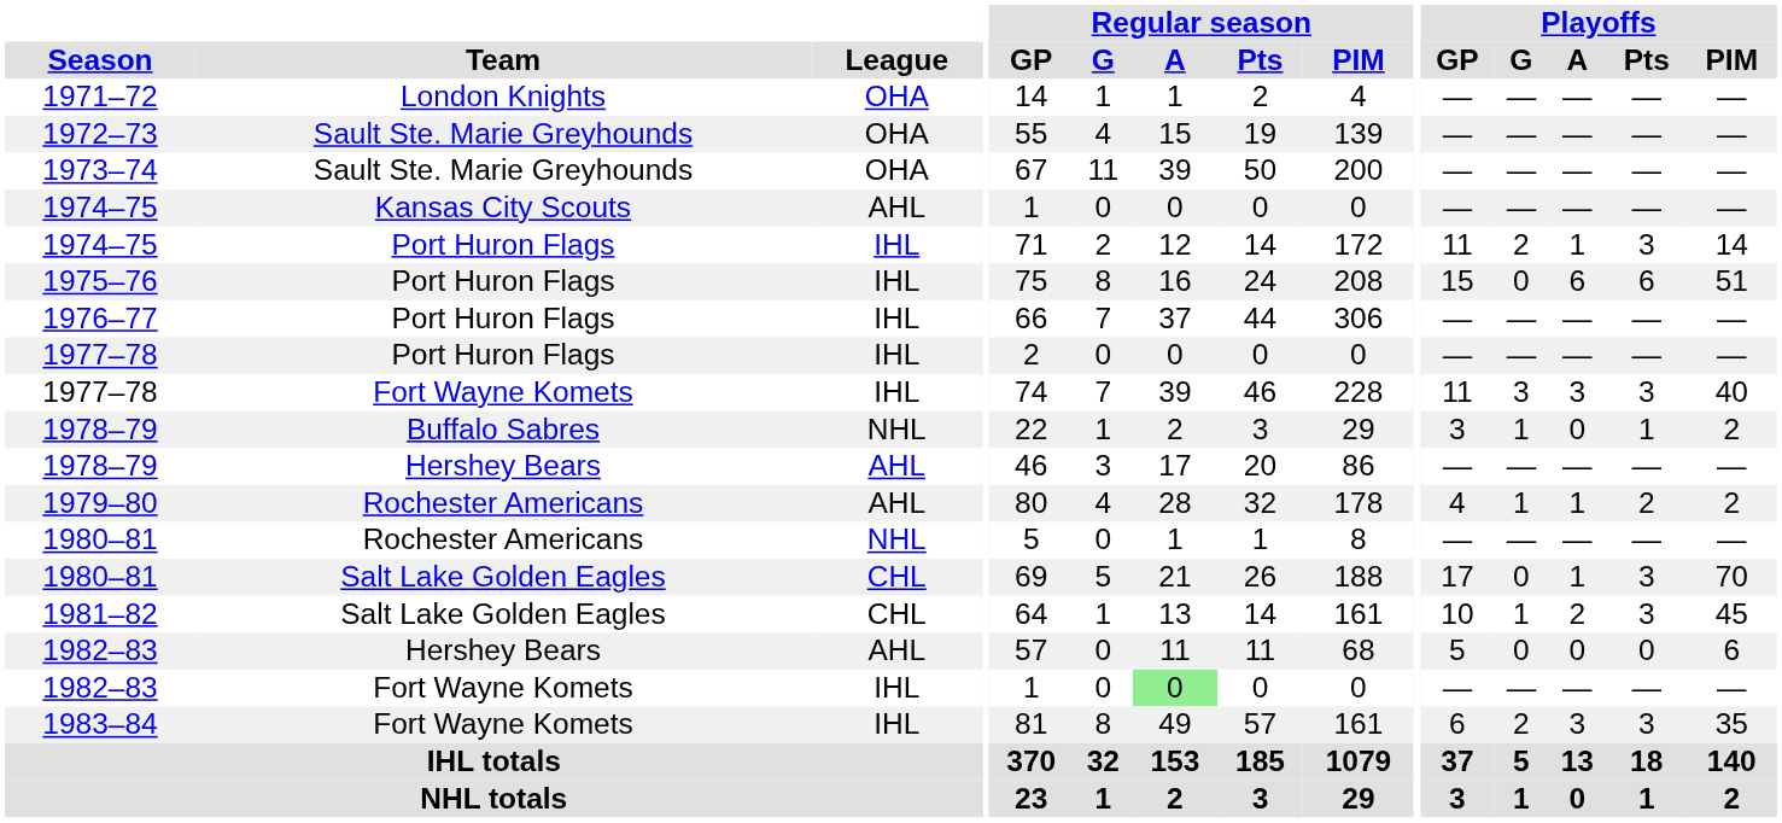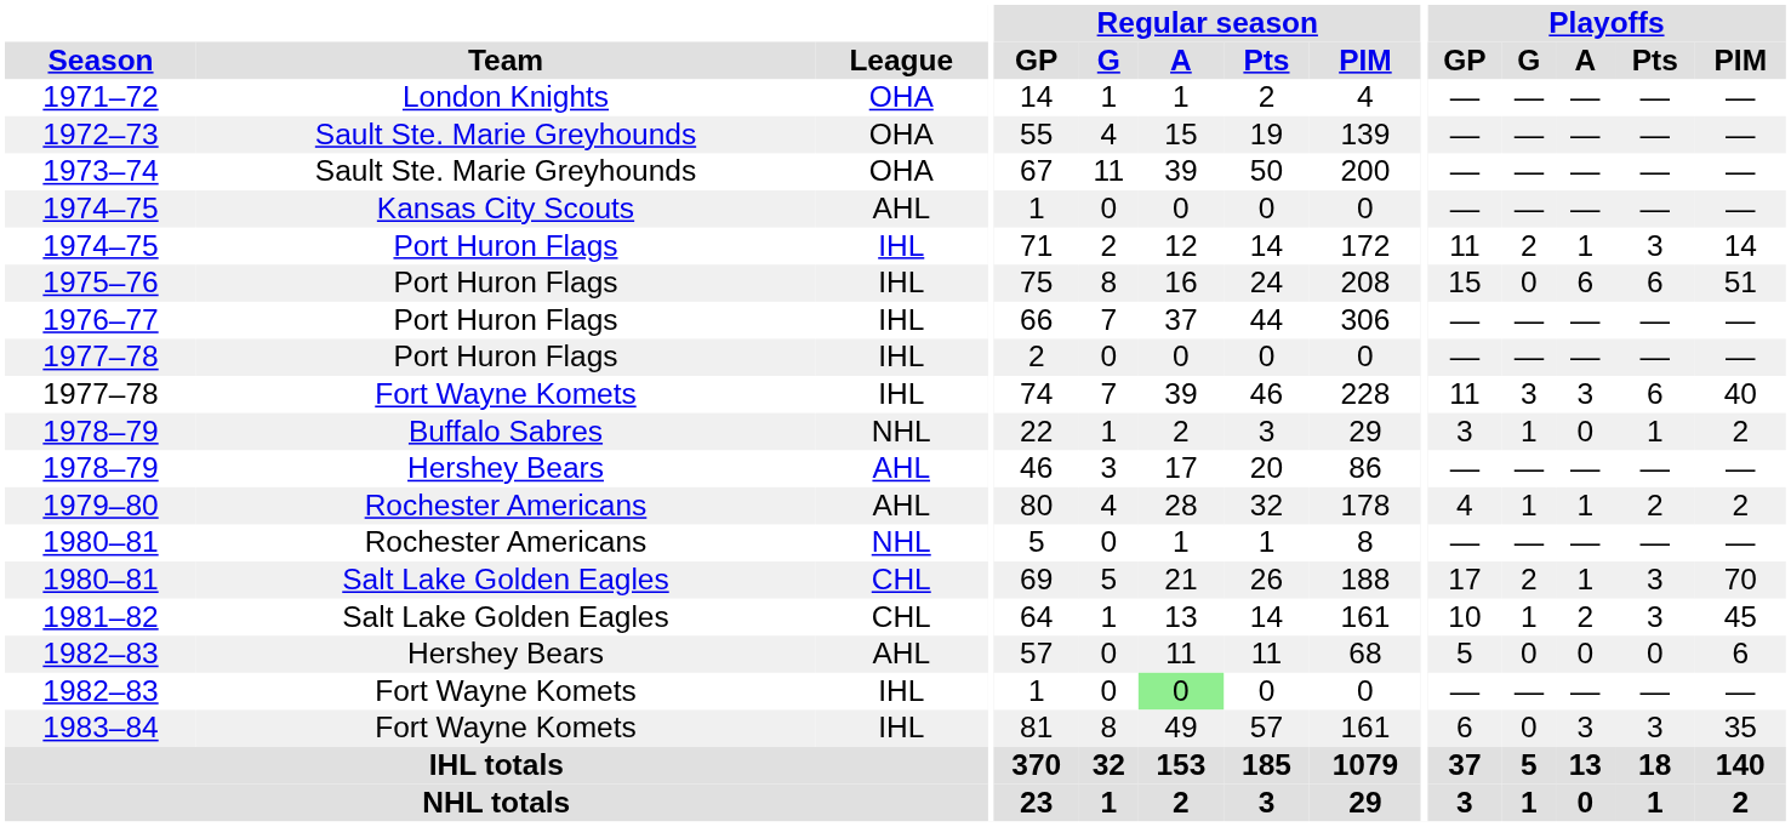 <table border="0" cellpadding="1" cellspacing="0" style="text-align:center; width:60em">
 <tr bgcolor="#e0e0e0">
 <th colspan="3" bgcolor="#ffffff"></th>
 <th rowspan="100" bgcolor="#ffffff"></th>
 <th colspan="5"><a href='#'>Regular season</a></th>
 <th rowspan="100" bgcolor="#ffffff"></th>
 <th colspan="5"><a href='#'>Playoffs</a></th>
 </tr>
 <tr bgcolor="#e0e0e0">
 <th><a href='#'>Season</a></th>
 <th>Team</th>
 <th>League</th>
 <th>GP</th>
 <th><a href='#'>G</a></th>
 <th><a href='#'>A</a></th>
 <th><a href='#'>Pts</a></th>
 <th><a href='#'>PIM</a></th>
 <th>GP</th>
 <th>G</th>
 <th>A</th>
 <th>Pts</th>
 <th>PIM</th>
 </tr>
 <tr>
 <td><a href='#'>1971–72</a></td>
 <td><a href='#'>London Knights</a></td>
 <td><a href='#'>OHA</a></td>
 <td>14</td>
 <td>1</td>
 <td>1</td>
 <td>2</td>
 <td>4</td>
 <td>—</td>
 <td>—</td>
 <td>—</td>
 <td>—</td>
 <td>—</td>
 </tr>
 <tr bgcolor="#f0f0f0">
 <td><a href='#'>1972–73</a></td>
 <td><a href='#'>Sault Ste. Marie Greyhounds</a></td>
 <td>OHA</td>
 <td>55</td>
 <td>4</td>
 <td>15</td>
 <td>19</td>
 <td>139</td>
 <td>—</td>
 <td>—</td>
 <td>—</td>
 <td>—</td>
 <td>—</td>
 </tr>
 <tr>
 <td><a href='#'>1973–74</a></td>
 <td>Sault Ste. Marie Greyhounds</td>
 <td>OHA</td>
 <td>67</td>
 <td>11</td>
 <td>39</td>
 <td>50</td>
 <td>200</td>
 <td>—</td>
 <td>—</td>
 <td>—</td>
 <td>—</td>
 <td>—</td>
 </tr>
 <tr bgcolor="#f0f0f0">
 <td><a href='#'>1974–75</a></td>
 <td><a href='#'>Kansas City Scouts</a></td>
 <td>AHL</td>
 <td>1</td>
 <td>0</td>
 <td>0</td>
 <td>0</td>
 <td>0</td>
 <td>—</td>
 <td>—</td>
 <td>—</td>
 <td>—</td>
 <td>—</td>
 </tr>
 <tr>
 <td><a href='#'>1974–75</a></td>
 <td><a href='#'>Port Huron Flags</a></td>
 <td><a href='#'>IHL</a></td>
 <td>71</td>
 <td>2</td>
 <td>12</td>
 <td>14</td>
 <td>172</td>
 <td>11</td>
 <td>2</td>
 <td>1</td>
 <td>3</td>
 <td>14</td>
 </tr>
 <tr bgcolor="#f0f0f0">
 <td><a href='#'>1975–76</a></td>
 <td>Port Huron Flags</td>
 <td>IHL</td>
 <td>75</td>
 <td>8</td>
 <td>16</td>
 <td>24</td>
 <td>208</td>
 <td>15</td>
 <td>0</td>
 <td>6</td>
 <td>6</td>
 <td>51</td>
 </tr>
 <tr>
 <td><a href='#'>1976–77</a></td>
 <td>Port Huron Flags</td>
 <td>IHL</td>
 <td>66</td>
 <td>7</td>
 <td>37</td>
 <td>44</td>
 <td>306</td>
 <td>—</td>
 <td>—</td>
 <td>—</td>
 <td>—</td>
 <td>—</td>
 </tr>
 <tr bgcolor="#f0f0f0">
 <td><a href='#'>1977–78</a></td>
 <td>Port Huron Flags</td>
 <td>IHL</td>
 <td>2</td>
 <td>0</td>
 <td>0</td>
 <td>0</td>
 <td>0</td>
 <td>—</td>
 <td>—</td>
 <td>—</td>
 <td>—</td>
 <td>—</td>
 </tr>
 <tr>
 <td>1977–78</td>
 <td><a href='#'>Fort Wayne Komets</a></td>
 <td>IHL</td>
 <td>74</td>
 <td>7</td>
 <td>39</td>
 <td>46</td>
 <td>228</td>
 <td>11</td>
 <td>3</td>
 <td>3</td>
-<td>3</td>
+<td>6</td>
 <td>40</td>
 </tr>
 <tr bgcolor="#f0f0f0">
 <td><a href='#'>1978–79</a></td>
 <td><a href='#'>Buffalo Sabres</a></td>
 <td>NHL</td>
 <td>22</td>
 <td>1</td>
 <td>2</td>
 <td>3</td>
 <td>29</td>
 <td>3</td>
 <td>1</td>
 <td>0</td>
 <td>1</td>
 <td>2</td>
 </tr>
 <tr>
 <td><a href='#'>1978–79</a></td>
 <td><a href='#'>Hershey Bears</a></td>
 <td><a href='#'>AHL</a></td>
 <td>46</td>
 <td>3</td>
 <td>17</td>
 <td>20</td>
 <td>86</td>
 <td>—</td>
 <td>—</td>
 <td>—</td>
 <td>—</td>
 <td>—</td>
 </tr>
 <tr bgcolor="#f0f0f0">
 <td><a href='#'>1979–80</a></td>
 <td><a href='#'>Rochester Americans</a></td>
 <td>AHL</td>
 <td>80</td>
 <td>4</td>
 <td>28</td>
 <td>32</td>
 <td>178</td>
 <td>4</td>
 <td>1</td>
 <td>1</td>
 <td>2</td>
 <td>2</td>
 </tr>
 <tr>
 <td><a href='#'>1980–81</a></td>
 <td>Rochester Americans</td>
 <td><a href='#'>NHL</a></td>
 <td>5</td>
 <td>0</td>
 <td>1</td>
 <td>1</td>
 <td>8</td>
 <td>—</td>
 <td>—</td>
 <td>—</td>
 <td>—</td>
 <td>—</td>
 </tr>
 <tr bgcolor="#f0f0f0">
 <td><a href='#'>1980–81</a></td>
 <td><a href='#'>Salt Lake Golden Eagles</a></td>
 <td><a href='#'>CHL</a></td>
 <td>69</td>
 <td>5</td>
 <td>21</td>
 <td>26</td>
 <td>188</td>
 <td>17</td>
-<td>0</td>
+<td>2</td>
 <td>1</td>
 <td>3</td>
 <td>70</td>
 </tr>
 <tr>
 <td><a href='#'>1981–82</a></td>
 <td>Salt Lake Golden Eagles</td>
 <td>CHL</td>
 <td>64</td>
 <td>1</td>
 <td>13</td>
 <td>14</td>
 <td>161</td>
 <td>10</td>
 <td>1</td>
 <td>2</td>
 <td>3</td>
 <td>45</td>
 </tr>
 <tr bgcolor="#f0f0f0">
 <td><a href='#'>1982–83</a></td>
 <td>Hershey Bears</td>
 <td>AHL</td>
 <td>57</td>
 <td>0</td>
 <td>11</td>
 <td>11</td>
 <td>68</td>
 <td>5</td>
 <td>0</td>
 <td>0</td>
 <td>0</td>
 <td>6</td>
 </tr>
 <tr>
 <td><a href='#'>1982–83</a></td>
 <td>Fort Wayne Komets</td>
 <td>IHL</td>
 <td>1</td>
 <td>0</td>
 <td style="background: lightgreen;">0</td>
 <td>0</td>
 <td>0</td>
 <td>—</td>
 <td>—</td>
 <td>—</td>
 <td>—</td>
 <td>—</td>
 </tr>
 <tr bgcolor="#f0f0f0">
 <td><a href='#'>1983–84</a></td>
 <td>Fort Wayne Komets</td>
 <td>IHL</td>
 <td>81</td>
 <td>8</td>
 <td>49</td>
 <td>57</td>
 <td>161</td>
 <td>6</td>
-<td>2</td>
+<td>0</td>
 <td>3</td>
 <td>3</td>
 <td>35</td>
 </tr>
 <tr bgcolor="#e0e0e0">
 <th colspan="3">IHL totals</th>
 <th>370</th>
 <th>32</th>
 <th>153</th>
 <th>185</th>
 <th>1079</th>
 <th>37</th>
 <th>5</th>
 <th>13</th>
 <th>18</th>
 <th>140</th>
 </tr>
 <tr bgcolor="#e0e0e0">
 <th colspan="3">NHL totals</th>
 <th>23</th>
 <th>1</th>
 <th>2</th>
 <th>3</th>
 <th>29</th>
 <th>3</th>
 <th>1</th>
 <th>0</th>
 <th>1</th>
 <th>2</th>
 </tr>
 </table>
